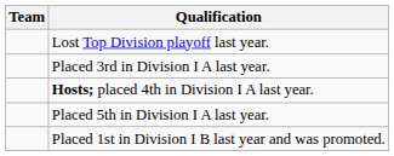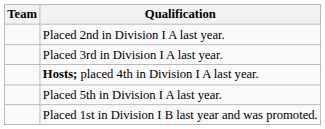 <table class="wikitable">
 <tr>
 <th>Team</th>
 <th>Qualification</th>
 </tr>
 <tr>
 <td></td>
-<td>Lost <a href='#'>Top Division playoff</a> last year.</td>
+<td>Placed 2nd in Division I A last year.</td>
 </tr>
 <tr>
 <td></td>
 <td>Placed 3rd in Division I A last year.</td>
 </tr>
 <tr>
 <td></td>
 <td><strong>Hosts;</strong> placed 4th in Division I A last year.</td>
 </tr>
 <tr>
 <td></td>
 <td>Placed 5th in Division I A last year.</td>
 </tr>
 <tr>
 <td></td>
 <td>Placed 1st in Division I B last year and was promoted.</td>
 </tr>
 </table>
